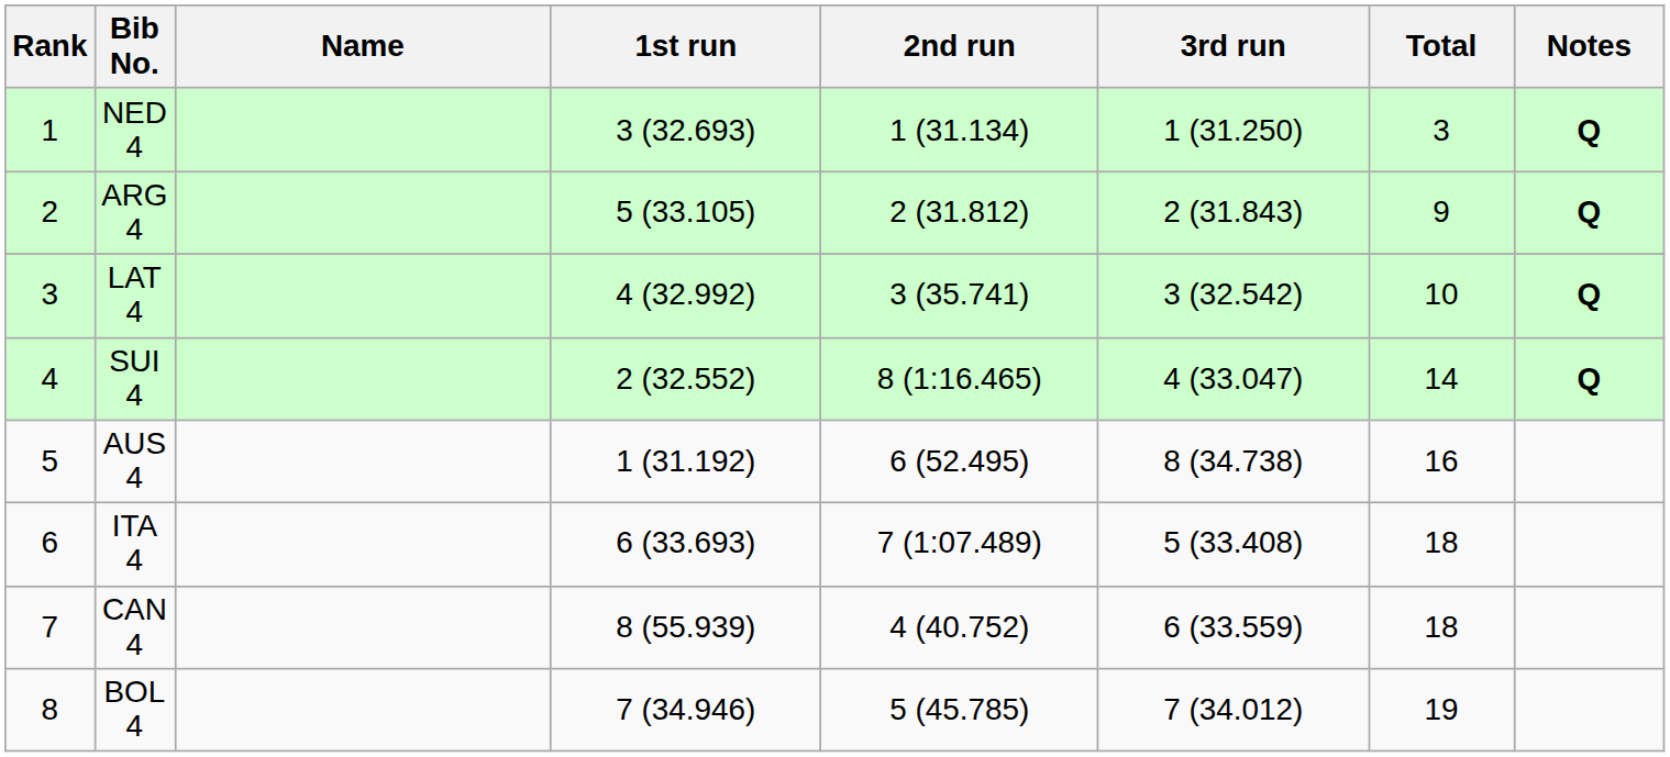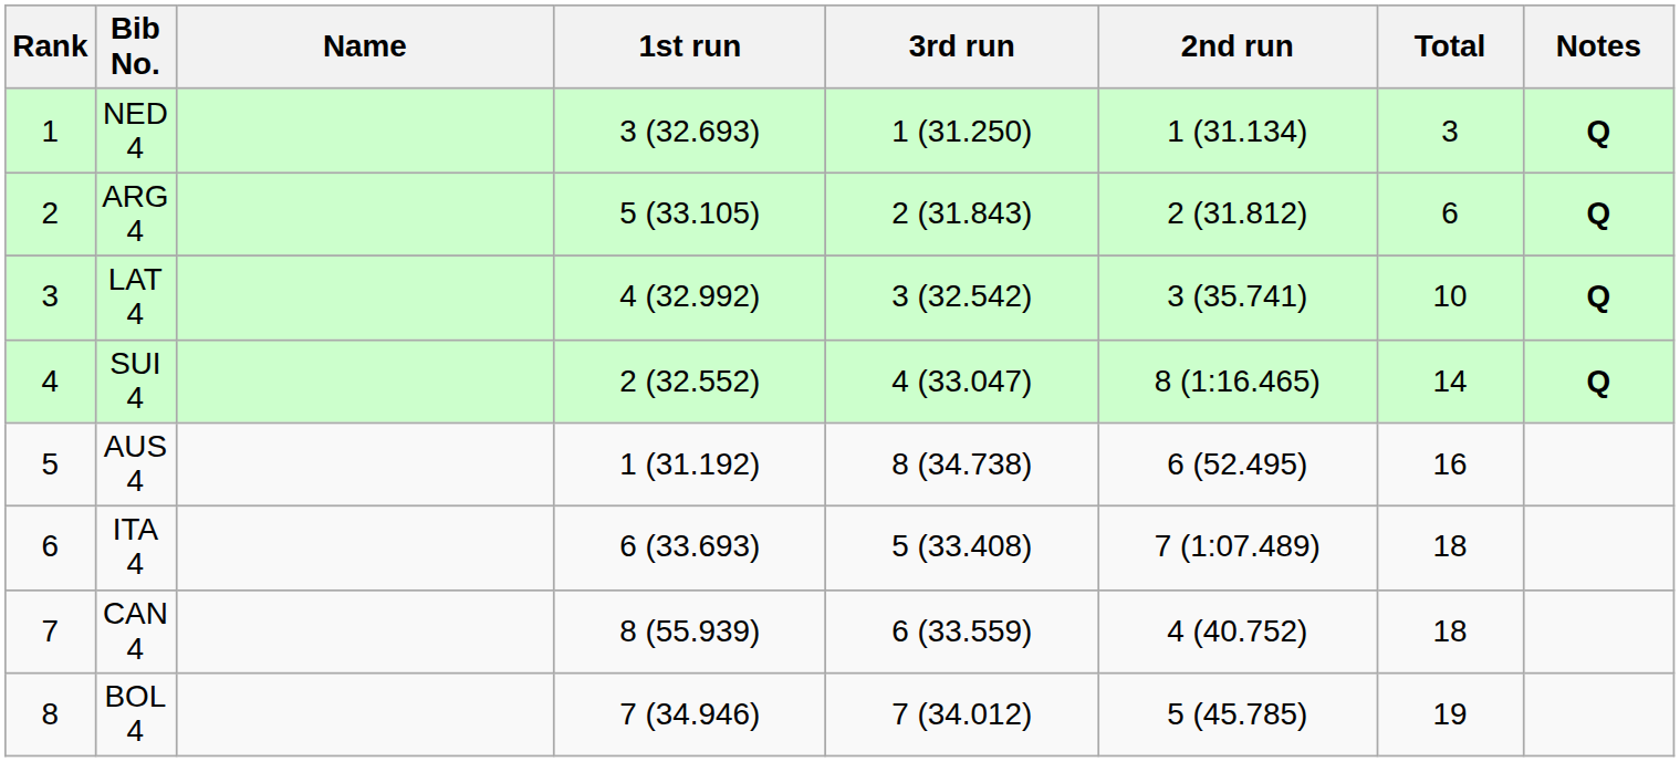 <table class="wikitable" style="text-align:center;">
 <tr>
 <th>Rank</th>
 <th>Bib No.</th>
 <th style="width:15em">Name</th>
 <th style="width:10em">1st run</th>
+<th style="width:10em">3rd run</th>
 <th style="width:10em">2nd run</th>
-<th style="width:10em">3rd run</th>
 <th style="width:5em">Total</th>
 <th style="width:5em">Notes</th>
 </tr>
 <tr bgcolor=ccffcc>
 <td>1</td>
 <td>NED 4</td>
 <td align=left></td>
 <td>3 (32.693)</td>
+<td>1 (31.250)</td>
 <td>1 (31.134)</td>
-<td>1 (31.250)</td>
 <td>3</td>
 <td><strong>Q</strong></td>
 </tr>
 <tr bgcolor=ccffcc>
 <td>2</td>
 <td>ARG 4</td>
 <td align=left></td>
 <td>5 (33.105)</td>
+<td>2 (31.843)</td>
 <td>2 (31.812)</td>
-<td>2 (31.843)</td>
-<td>9</td>
+<td>6</td>
 <td><strong>Q</strong></td>
 </tr>
 <tr bgcolor=ccffcc>
 <td>3</td>
 <td>LAT 4</td>
 <td align=left></td>
 <td>4 (32.992)</td>
+<td>3 (32.542)</td>
 <td>3 (35.741)</td>
-<td>3 (32.542)</td>
 <td>10</td>
 <td><strong>Q</strong></td>
 </tr>
 <tr bgcolor=ccffcc>
 <td>4</td>
 <td>SUI 4</td>
 <td align=left></td>
 <td>2 (32.552)</td>
+<td>4 (33.047)</td>
 <td>8 (1:16.465)</td>
-<td>4 (33.047)</td>
 <td>14</td>
 <td><strong>Q</strong></td>
 </tr>
 <tr>
 <td>5</td>
 <td>AUS 4</td>
 <td align=left></td>
 <td>1 (31.192)</td>
+<td>8 (34.738)</td>
 <td>6 (52.495)</td>
-<td>8 (34.738)</td>
 <td>16</td>
 <td></td>
 </tr>
 <tr>
 <td>6</td>
 <td>ITA 4</td>
 <td align=left></td>
 <td>6 (33.693)</td>
+<td>5 (33.408)</td>
 <td>7 (1:07.489)</td>
-<td>5 (33.408)</td>
 <td>18</td>
 <td></td>
 </tr>
 <tr>
 <td>7</td>
 <td>CAN 4</td>
 <td align=left></td>
 <td>8 (55.939)</td>
+<td>6 (33.559)</td>
 <td>4 (40.752)</td>
-<td>6 (33.559)</td>
 <td>18</td>
 <td></td>
 </tr>
 <tr>
 <td>8</td>
 <td>BOL 4</td>
 <td align=left></td>
 <td>7 (34.946)</td>
+<td>7 (34.012)</td>
 <td>5 (45.785)</td>
-<td>7 (34.012)</td>
 <td>19</td>
 <td></td>
 </tr>
 </table>
